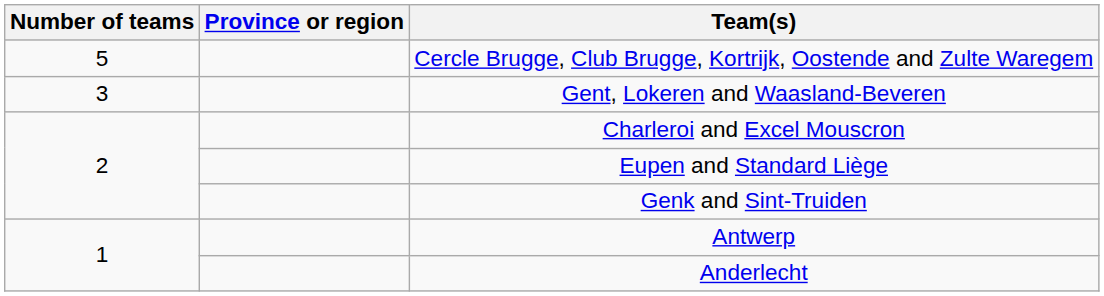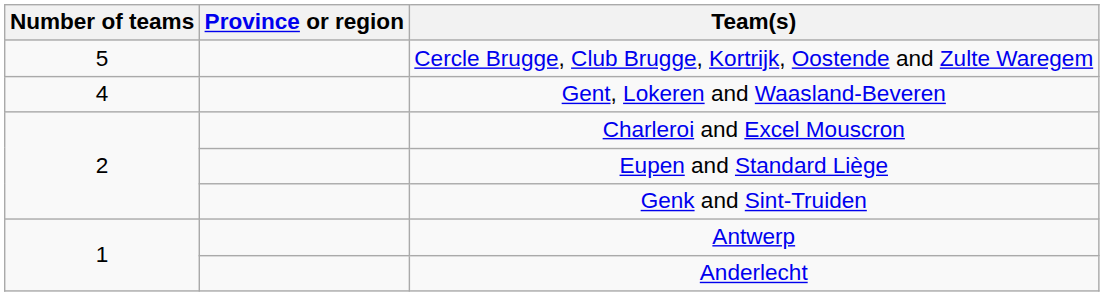 <table class="wikitable" style="text-align:center">
 <tr>
 <th>Number of teams</th>
 <th><a href='#'>Province</a> or region</th>
 <th>Team(s)</th>
 </tr>
 <tr>
 <td>5</td>
 <td align="left"></td>
 <td><a href='#'>Cercle Brugge</a>, <a href='#'>Club Brugge</a>, <a href='#'>Kortrijk</a>, <a href='#'>Oostende</a> and <a href='#'>Zulte Waregem</a></td>
 </tr>
 <tr>
-<td>3</td>
+<td>4</td>
 <td align="left"></td>
 <td><a href='#'>Gent</a>, <a href='#'>Lokeren</a> and <a href='#'>Waasland-Beveren</a></td>
 </tr>
 <tr>
 <td rowspan="3">2</td>
 <td align="left"></td>
 <td><a href='#'>Charleroi</a> and <a href='#'>Excel Mouscron</a></td>
 </tr>
 <tr>
 <td align="left"></td>
 <td><a href='#'>Eupen</a> and <a href='#'>Standard Liège</a></td>
 </tr>
 <tr>
 <td align="left"></td>
 <td><a href='#'>Genk</a> and <a href='#'>Sint-Truiden</a></td>
 </tr>
 <tr>
 <td rowspan="2">1</td>
 <td align="left"></td>
 <td><a href='#'>Antwerp</a></td>
 </tr>
 <tr>
 <td align="left"></td>
 <td><a href='#'>Anderlecht</a></td>
 </tr>
 </table>
